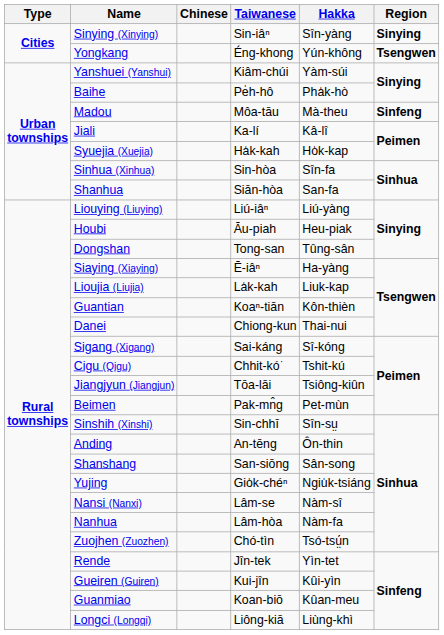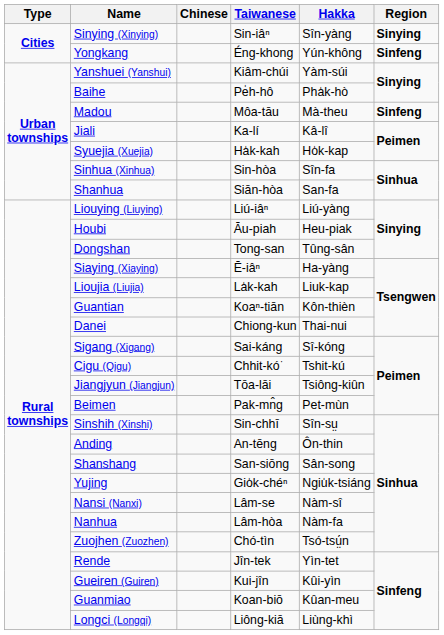 <table class=wikitable>
 <tr>
 <th>Type</th>
 <th>Name</th>
 <th>Chinese</th>
 <th><a href='#'>Taiwanese</a></th>
 <th><a href='#'>Hakka</a></th>
 <th>Region</th>
 </tr>
 <tr>
 <td rowspan=2 align=center><strong><a href='#'>Cities</a></strong></td>
 <td><a href='#'>Sinying <small>(Xinying)</small></a></td>
 <td></td>
 <td>Sin-iâⁿ</td>
 <td>Sîn-yàng</td>
 <td><strong>Sinying</strong></td>
 </tr>
 <tr>
 <td><a href='#'>Yongkang</a></td>
 <td></td>
 <td>Éng-khong</td>
 <td>Yún-không</td>
-<td><strong>Tsengwen</strong></td>
+<td><strong>Sinfeng</strong></td>
 </tr>
 <tr>
 <td rowspan=7 align=center><strong><a href='#'>Urban<br>townships</a></strong></td>
 <td><a href='#'>Yanshuei <small>(Yanshui)</small></a></td>
 <td></td>
 <td>Kiâm-chúi</td>
 <td>Yàm-súi</td>
 <td rowspan=2><strong>Sinying</strong></td>
 </tr>
 <tr>
 <td><a href='#'>Baihe</a></td>
 <td></td>
 <td>Pe̍h-hô</td>
 <td>Pha̍k-hò</td>
 </tr>
 <tr>
 <td><a href='#'>Madou</a></td>
 <td></td>
 <td>Môa-tāu</td>
 <td>Mà-theu</td>
 <td><strong>Sinfeng</strong></td>
 </tr>
 <tr>
 <td><a href='#'>Jiali</a></td>
 <td></td>
 <td>Ka-lí</td>
 <td>Kâ-lî</td>
 <td rowspan=2><strong>Peimen</strong></td>
 </tr>
 <tr>
 <td><a href='#'>Syuejia <small>(Xuejia)</small></a></td>
 <td></td>
 <td>Ha̍k-kah</td>
 <td>Ho̍k-kap</td>
 </tr>
 <tr>
 <td><a href='#'>Sinhua <small>(Xinhua)</small></a></td>
 <td></td>
 <td>Sin-hòa</td>
 <td>Sîn-fa</td>
 <td rowspan=2><strong>Sinhua</strong></td>
 </tr>
 <tr>
 <td><a href='#'>Shanhua</a></td>
 <td></td>
 <td>Siān-hòa</td>
 <td>San-fa</td>
 </tr>
 <tr>
 <td rowspan=22 align=center><strong><a href='#'>Rural<br>townships</a></strong></td>
 <td><a href='#'>Liouying <small>(Liuying)</small></a></td>
 <td></td>
 <td>Liú-iâⁿ</td>
 <td>Liú-yàng</td>
 <td rowspan=3><strong>Sinying</strong></td>
 </tr>
 <tr>
 <td><a href='#'>Houbi</a></td>
 <td></td>
 <td>Āu-piah</td>
 <td>Heu-piak</td>
 </tr>
 <tr>
 <td><a href='#'>Dongshan</a></td>
 <td></td>
 <td>Tong-san</td>
 <td>Tûng-sân</td>
 </tr>
 <tr>
 <td><a href='#'>Siaying <small>(Xiaying)</small></a></td>
 <td></td>
 <td>Ē-iâⁿ</td>
 <td>Ha-yàng</td>
 <td rowspan=4><strong>Tsengwen</strong></td>
 </tr>
 <tr>
 <td><a href='#'>Lioujia <small>(Liujia)</small></a></td>
 <td></td>
 <td>La̍k-kah</td>
 <td>Liuk-kap</td>
 </tr>
 <tr>
 <td><a href='#'>Guantian</a></td>
 <td></td>
 <td>Koaⁿ-tiān</td>
 <td>Kôn-thièn</td>
 </tr>
 <tr>
 <td><a href='#'>Danei</a></td>
 <td></td>
 <td>Chiong-kun</td>
 <td>Thai-nui</td>
 </tr>
 <tr>
 <td><a href='#'>Sigang <small>(Xigang)</small></a></td>
 <td></td>
 <td>Sai-káng</td>
 <td>Sî-kóng</td>
 <td rowspan=4><strong>Peimen</strong></td>
 </tr>
 <tr>
 <td><a href='#'>Cigu <small>(Qigu)</small></a></td>
 <td></td>
 <td>Chhit-kó͘</td>
 <td>Tshit-kú</td>
 </tr>
 <tr>
 <td><a href='#'>Jiangjyun <small>(Jiangjun)</small></a></td>
 <td></td>
 <td>Tōa-lāi</td>
 <td>Tsiông-kiûn</td>
 </tr>
 <tr>
 <td><a href='#'>Beimen</a></td>
 <td></td>
 <td>Pak-mn̂g</td>
 <td>Pet-mùn</td>
 </tr>
 <tr>
 <td><a href='#'>Sinshih <small>(Xinshi)</small></a></td>
 <td></td>
 <td>Sin-chhī</td>
 <td>Sîn-sṳ</td>
 <td rowspan=7><strong>Sinhua</strong></td>
 </tr>
 <tr>
 <td><a href='#'>Anding</a></td>
 <td></td>
 <td>An-tēng</td>
 <td>Ôn-thin</td>
 </tr>
 <tr>
 <td><a href='#'>Shanshang</a></td>
 <td></td>
 <td>San-siōng</td>
 <td>Sân-song</td>
 </tr>
 <tr>
 <td><a href='#'>Yujing</a></td>
 <td></td>
 <td>Gio̍k-chéⁿ</td>
 <td>Ngiu̍k-tsiáng</td>
 </tr>
 <tr>
 <td><a href='#'>Nansi <small>(Nanxi)</small></a></td>
 <td></td>
 <td>Lâm-se</td>
 <td>Nàm-sî</td>
 </tr>
 <tr>
 <td><a href='#'>Nanhua</a></td>
 <td></td>
 <td>Lâm-hòa</td>
 <td>Nàm-fa</td>
 </tr>
 <tr>
 <td><a href='#'>Zuojhen <small>(Zuozhen)</small></a></td>
 <td></td>
 <td>Chó-tìn</td>
 <td>Tsó-tsṳ́n</td>
 </tr>
 <tr>
 <td><a href='#'>Rende</a></td>
 <td></td>
 <td>Jîn-tek</td>
 <td>Yìn-tet</td>
 <td rowspan=4><strong>Sinfeng</strong></td>
 </tr>
 <tr>
 <td><a href='#'>Gueiren <small>(Guiren)</small></a></td>
 <td></td>
 <td>Kui-jîn</td>
 <td>Kûi-yìn</td>
 </tr>
 <tr>
 <td><a href='#'>Guanmiao</a></td>
 <td></td>
 <td>Koan-biō</td>
 <td>Kûan-meu</td>
 </tr>
 <tr>
 <td><a href='#'>Longci <small>(Longqi)</small></a></td>
 <td></td>
 <td>Liông-kiā</td>
 <td>Liùng-khì</td>
 </tr>
 </table>
